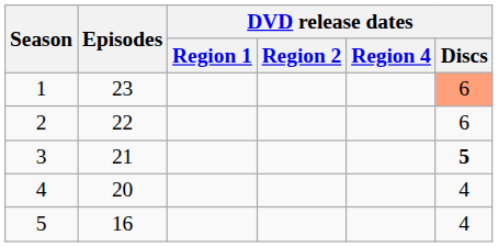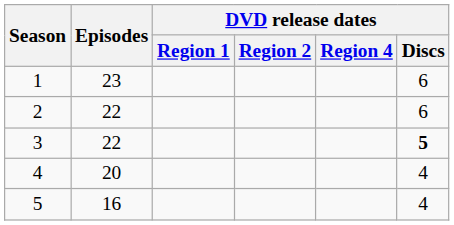 <table class="wikitable plainrowheaders" style="text-align: center;">
 <tr>
 <th scope="col" rowspan="2">Season</th>
 <th scope="col" rowspan="2">Episodes</th>
 <th scope="col" colspan="4"><a href='#'>DVD</a> release dates</th>
 </tr>
 <tr>
 <th scope="col"><a href='#'>Region 1</a></th>
 <th scope="col"><a href='#'>Region 2</a></th>
 <th scope="col"><a href='#'>Region 4</a></th>
 <th scope="col">Discs</th>
 </tr>
 <tr>
 <td scope="row">1</td>
 <td>23</td>
 <td></td>
 <td></td>
 <td></td>
-<td style="background: lightsalmon;">6</td>
+<td>6</td>
 </tr>
 <tr>
 <td scope="row">2</td>
 <td>22</td>
 <td></td>
 <td></td>
 <td></td>
 <td>6</td>
 </tr>
 <tr>
 <td scope="row">3</td>
-<td>21</td>
+<td>22</td>
 <td></td>
 <td></td>
 <td></td>
 <td><strong>5</strong></td>
 </tr>
 <tr>
 <td scope="row">4</td>
 <td>20</td>
 <td></td>
 <td></td>
 <td></td>
 <td>4</td>
 </tr>
 <tr>
 <td scope="row">5</td>
 <td>16</td>
 <td></td>
 <td></td>
 <td></td>
 <td>4</td>
 </tr>
 </table>
